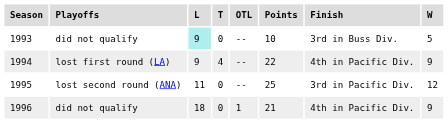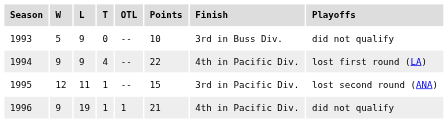 <table cellpadding=8>
 <tr bgcolor="#dddddd">
 <td><strong>Season</strong></td>
-<td><strong>Playoffs</strong></td>
+<td><strong>W</strong></td>
 <td><strong>L</strong></td>
 <td><strong>T</strong></td>
 <td><strong>OTL</strong></td>
 <td><strong>Points</strong></td>
 <td><strong>Finish</strong></td>
-<td><strong>W</strong></td>
+<td><strong>Playoffs</strong></td>
 </tr>
 <tr>
 <td>1993</td>
-<td>did not qualify</td>
-<td style="background: paleturquoise;">9</td>
+<td>5</td>
+<td>9</td>
 <td>0</td>
 <td>--</td>
 <td>10</td>
 <td>3rd in Buss Div.</td>
-<td>5</td>
+<td>did not qualify</td>
 </tr>
 <tr bgcolor="#eeeeee">
 <td>1994</td>
-<td>lost first round (<a href='#'>LA</a>)</td>
+<td>9</td>
 <td>9</td>
 <td>4</td>
 <td>--</td>
 <td>22</td>
 <td>4th in Pacific Div.</td>
-<td>9</td>
+<td>lost first round (<a href='#'>LA</a>)</td>
 </tr>
 <tr>
 <td>1995</td>
+<td>12</td>
+<td>11</td>
+<td>1</td>
+<td>--</td>
+<td>15</td>
+<td>3rd in Pacific Div.</td>
 <td>lost second round (<a href='#'>ANA</a>)</td>
-<td>11</td>
-<td>0</td>
-<td>--</td>
-<td>25</td>
-<td>3rd in Pacific Div.</td>
-<td>12</td>
 </tr>
 <tr bgcolor="#eeeeee">
 <td>1996</td>
-<td>did not qualify</td>
-<td>18</td>
-<td>0</td>
+<td>9</td>
+<td>19</td>
+<td>1</td>
 <td>1</td>
 <td>21</td>
 <td>4th in Pacific Div.</td>
-<td>9</td>
+<td>did not qualify</td>
 </tr>
 </table>
